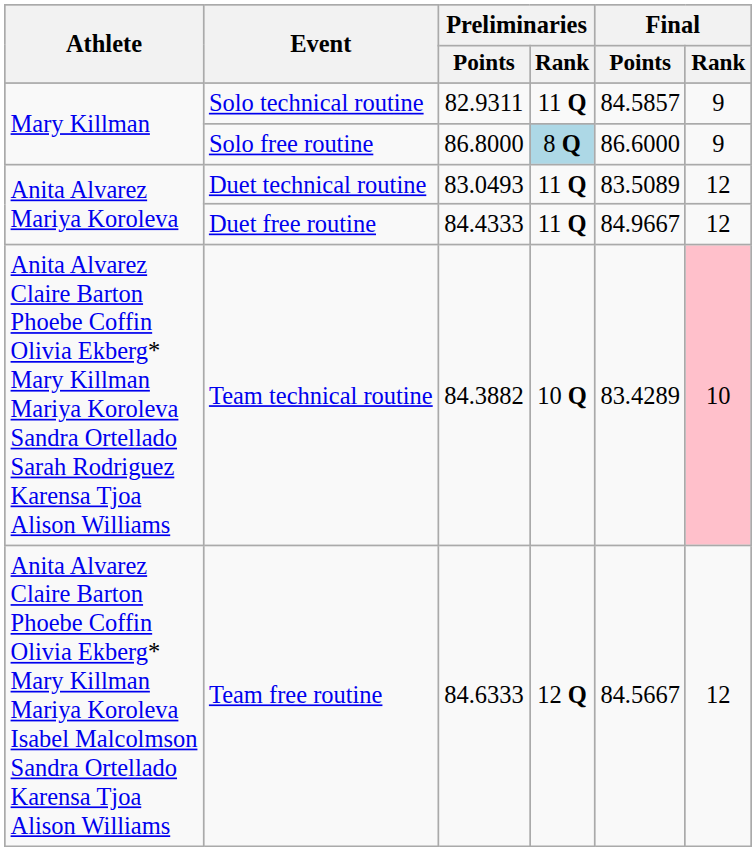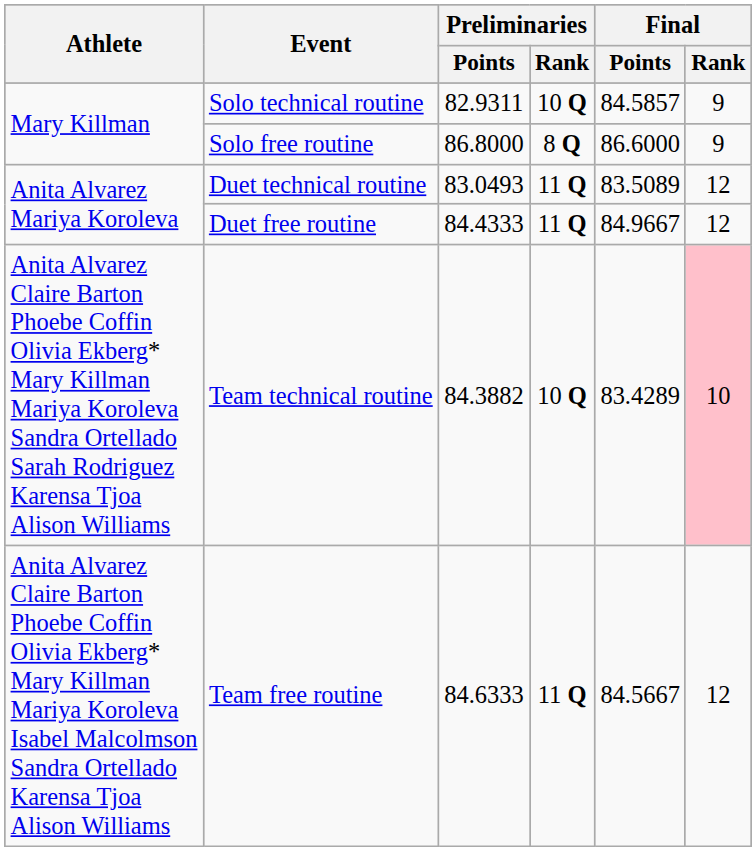 <table class=wikitable style="font-size:90%">
 <tr>
 <th rowspan="2">Athlete</th>
 <th rowspan="2">Event</th>
 <th colspan="2">Preliminaries</th>
 <th colspan="2">Final</th>
 </tr>
 <tr style="font-size:95%">
 <th>Points</th>
 <th>Rank</th>
 <th>Points</th>
 <th>Rank</th>
 </tr>
 <tr align=center>
 <td align=left rowspan=2><a href='#'>Mary Killman</a></td>
 <td align=left><a href='#'>Solo technical routine</a></td>
 <td>82.9311</td>
-<td>11 <strong>Q</strong></td>
+<td>10 <strong>Q</strong></td>
 <td>84.5857</td>
 <td>9</td>
 </tr>
 <tr align=center>
 <td align=left><a href='#'>Solo free routine</a></td>
 <td>86.8000</td>
-<td style="background: lightblue;">8 <strong>Q</strong></td>
+<td>8 <strong>Q</strong></td>
 <td>86.6000</td>
 <td>9</td>
 </tr>
 <tr align=center>
 <td align=left rowspan=2><a href='#'>Anita Alvarez</a><br><a href='#'>Mariya Koroleva</a></td>
 <td align=left><a href='#'>Duet technical routine</a></td>
 <td>83.0493</td>
 <td>11 <strong>Q</strong></td>
 <td>83.5089</td>
 <td>12</td>
 </tr>
 <tr align=center>
 <td align=left><a href='#'>Duet free routine</a></td>
 <td>84.4333</td>
 <td>11 <strong>Q</strong></td>
 <td>84.9667</td>
 <td>12</td>
 </tr>
 <tr align=center>
 <td align=left><a href='#'>Anita Alvarez</a><br><a href='#'>Claire Barton</a><br><a href='#'>Phoebe Coffin</a><br><a href='#'>Olivia Ekberg</a>*<br><a href='#'>Mary Killman</a><br><a href='#'>Mariya Koroleva</a><br><a href='#'>Sandra Ortellado</a><br><a href='#'>Sarah Rodriguez</a><br><a href='#'>Karensa Tjoa</a><br><a href='#'>Alison Williams</a></td>
 <td align=left><a href='#'>Team technical routine</a></td>
 <td>84.3882</td>
 <td>10 <strong>Q</strong></td>
 <td>83.4289</td>
 <td style="background: pink;">10</td>
 </tr>
 <tr align=center>
 <td align=left><a href='#'>Anita Alvarez</a><br><a href='#'>Claire Barton</a><br><a href='#'>Phoebe Coffin</a><br><a href='#'>Olivia Ekberg</a>*<br><a href='#'>Mary Killman</a><br><a href='#'>Mariya Koroleva</a><br><a href='#'>Isabel Malcolmson</a><br><a href='#'>Sandra Ortellado</a><br><a href='#'>Karensa Tjoa</a><br><a href='#'>Alison Williams</a></td>
 <td align=left><a href='#'>Team free routine</a></td>
 <td>84.6333</td>
-<td>12 <strong>Q</strong></td>
+<td>11 <strong>Q</strong></td>
 <td>84.5667</td>
 <td>12</td>
 </tr>
 </table>
